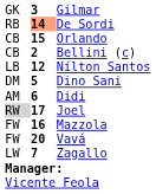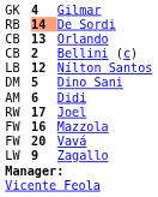 <table style="font-size:90%; margin:0.2em auto;" cellspacing="0" cellpadding="0">
 <tr>
 <th width="25"></th>
 <th width="25"></th>
 </tr>
 <tr>
 <td>GK</td>
-<td><strong>3</strong></td>
+<td><strong>4</strong></td>
 <td><a href='#'>Gilmar</a></td>
 </tr>
 <tr>
 <td>RB</td>
 <td style="background: lightsalmon;"><strong>14</strong></td>
 <td><a href='#'>De Sordi</a></td>
 </tr>
 <tr>
 <td>CB</td>
-<td><strong>15</strong></td>
+<td><strong>13</strong></td>
 <td><a href='#'>Orlando</a></td>
 </tr>
 <tr>
 <td>CB</td>
 <td><strong>2</strong></td>
 <td><a href='#'>Bellini</a> (<a href='#'>c</a>)</td>
 </tr>
 <tr>
 <td>LB</td>
 <td><strong>12</strong></td>
 <td><a href='#'>Nílton Santos</a></td>
 </tr>
 <tr>
 <td>DM</td>
 <td><strong>5</strong></td>
 <td><a href='#'>Dino Sani</a></td>
 </tr>
 <tr>
 <td>AM</td>
 <td><strong>6</strong></td>
 <td><a href='#'>Didi</a></td>
 </tr>
 <tr>
-<td style="background: lightgrey;">RW</td>
+<td>RW</td>
 <td><strong>17</strong></td>
 <td><a href='#'>Joel</a></td>
 </tr>
 <tr>
 <td>FW</td>
 <td><strong>16</strong></td>
 <td><a href='#'>Mazzola</a></td>
 </tr>
 <tr>
 <td>FW</td>
 <td><strong>20</strong></td>
 <td><a href='#'>Vavá</a></td>
 </tr>
 <tr>
 <td>LW</td>
-<td><strong>7</strong></td>
+<td><strong>9</strong></td>
 <td><a href='#'>Zagallo</a></td>
 </tr>
 <tr>
 <td colspan=3><strong>Manager:</strong></td>
 </tr>
 <tr>
 <td colspan=4><a href='#'>Vicente Feola</a></td>
 </tr>
 </table>
